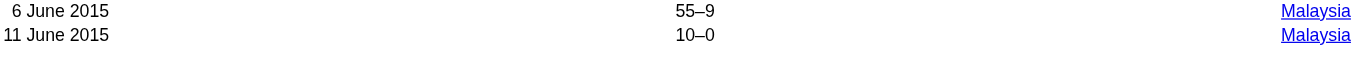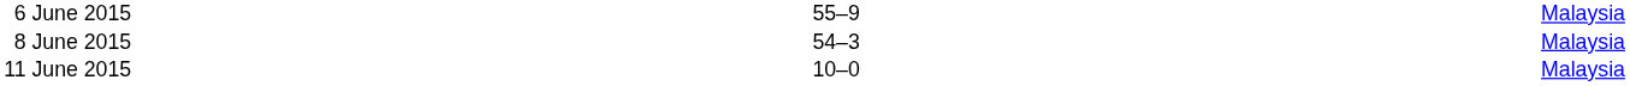 <table style="width:100%;" cellspacing="1">
 <tr>
 <th width=15%></th>
 <th width=25%></th>
 <th width=10%></th>
 <th width=25%></th>
 </tr>
 <tr style=font-size:90%>
 <td align=right>6 June 2015</td>
 <td align=right></td>
 <td align=center>55–9</td>
 <td></td>
 <td><a href='#'>Malaysia</a></td>
 </tr>
 <tr style=font-size:90%>
+<td align=right>8 June 2015</td>
+<td align=right></td>
+<td align=center>54–3</td>
+<td></td>
+<td><a href='#'>Malaysia</a></td>
+</tr>
+<tr style=font-size:90%>
 <td align=right>11 June 2015</td>
 <td align=right></td>
 <td align=center>10–0</td>
 <td></td>
 <td><a href='#'>Malaysia</a></td>
 </tr>
 </table>
